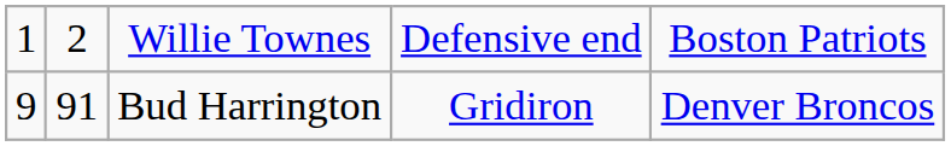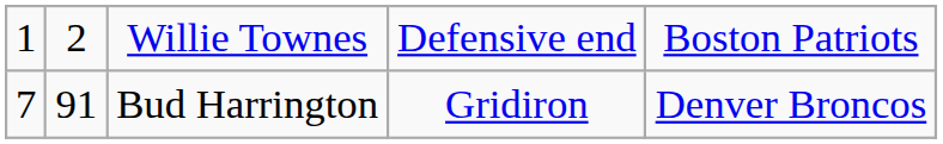 <table class="wikitable" style="text-align:center">
 <tr>
 <td>1</td>
 <td>2</td>
 <td><a href='#'>Willie Townes</a></td>
 <td><a href='#'>Defensive end</a></td>
 <td><a href='#'>Boston Patriots</a></td>
 </tr>
 <tr>
-<td>9</td>
+<td>7</td>
 <td>91</td>
 <td>Bud Harrington</td>
 <td><a href='#'>Gridiron</a></td>
 <td><a href='#'>Denver Broncos</a></td>
 </tr>
 </table>
